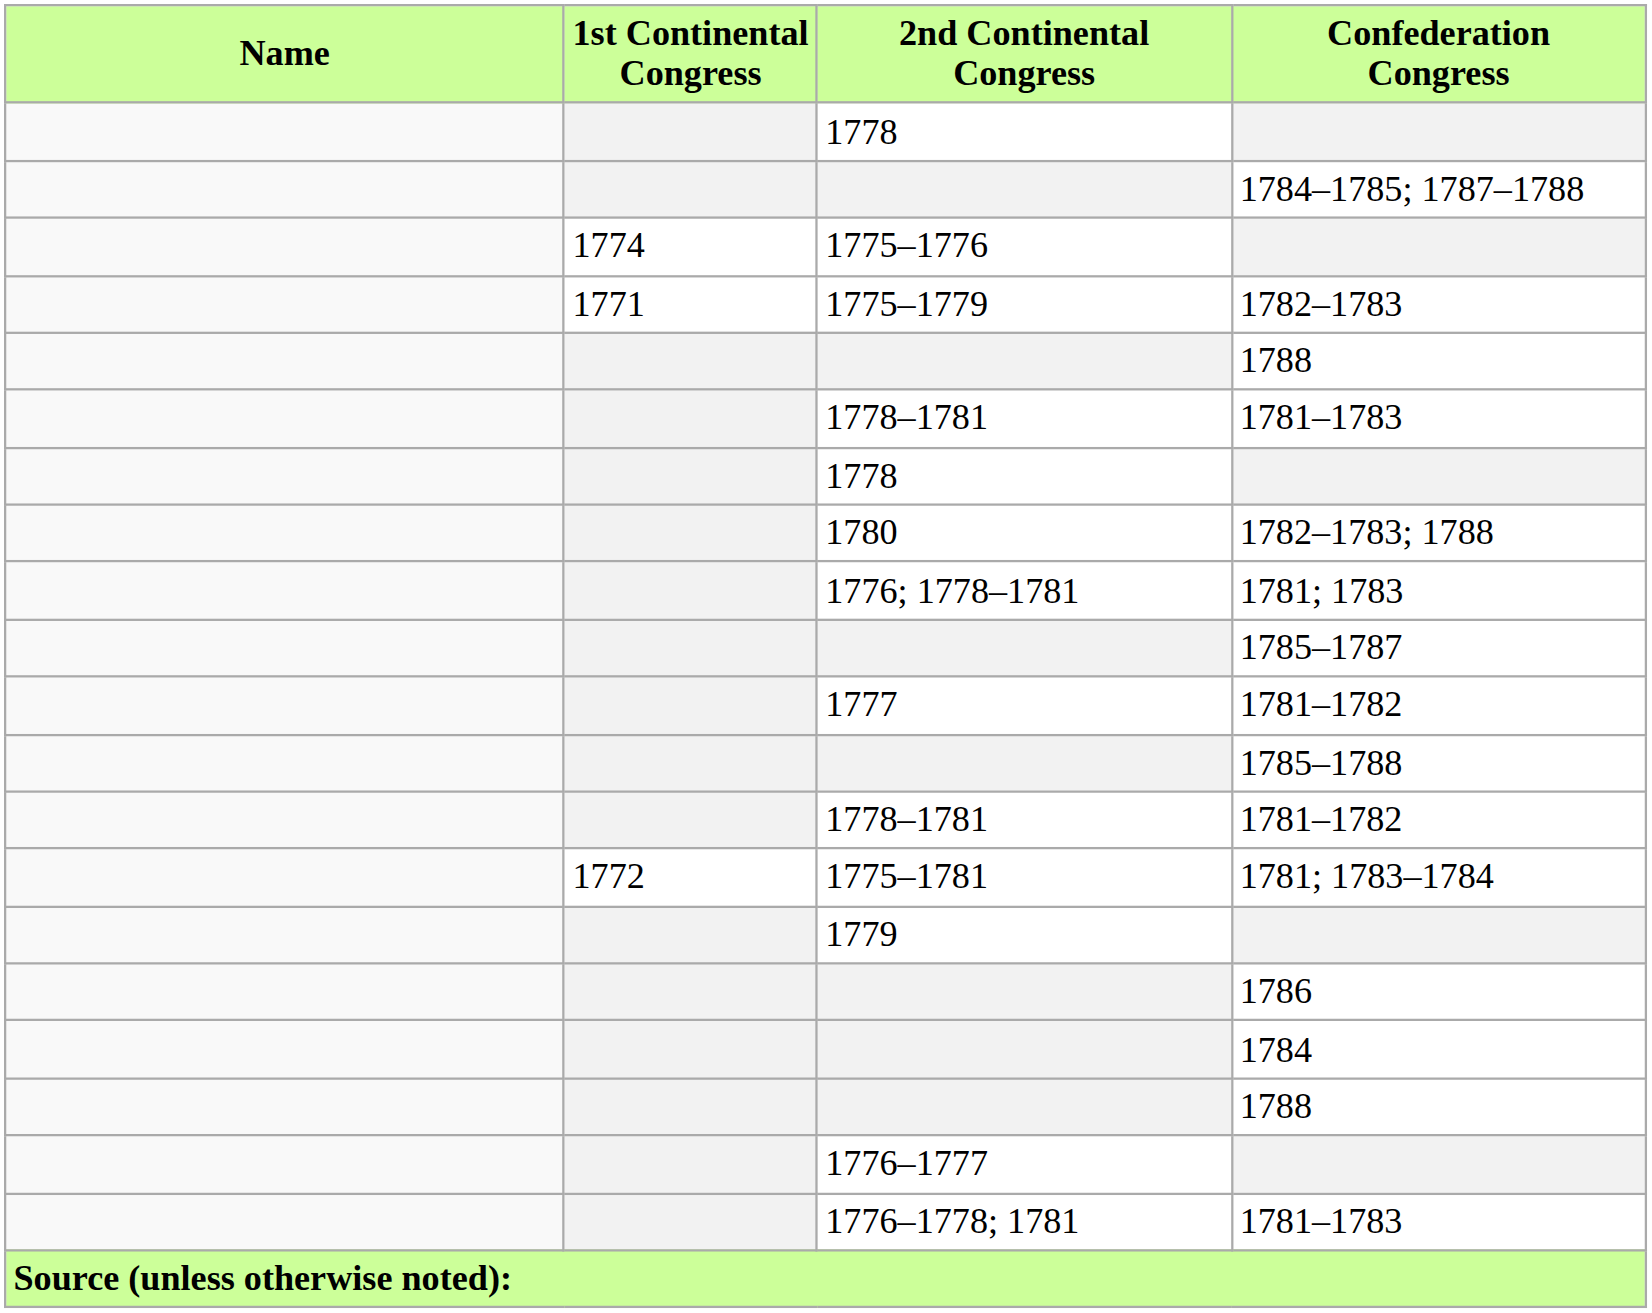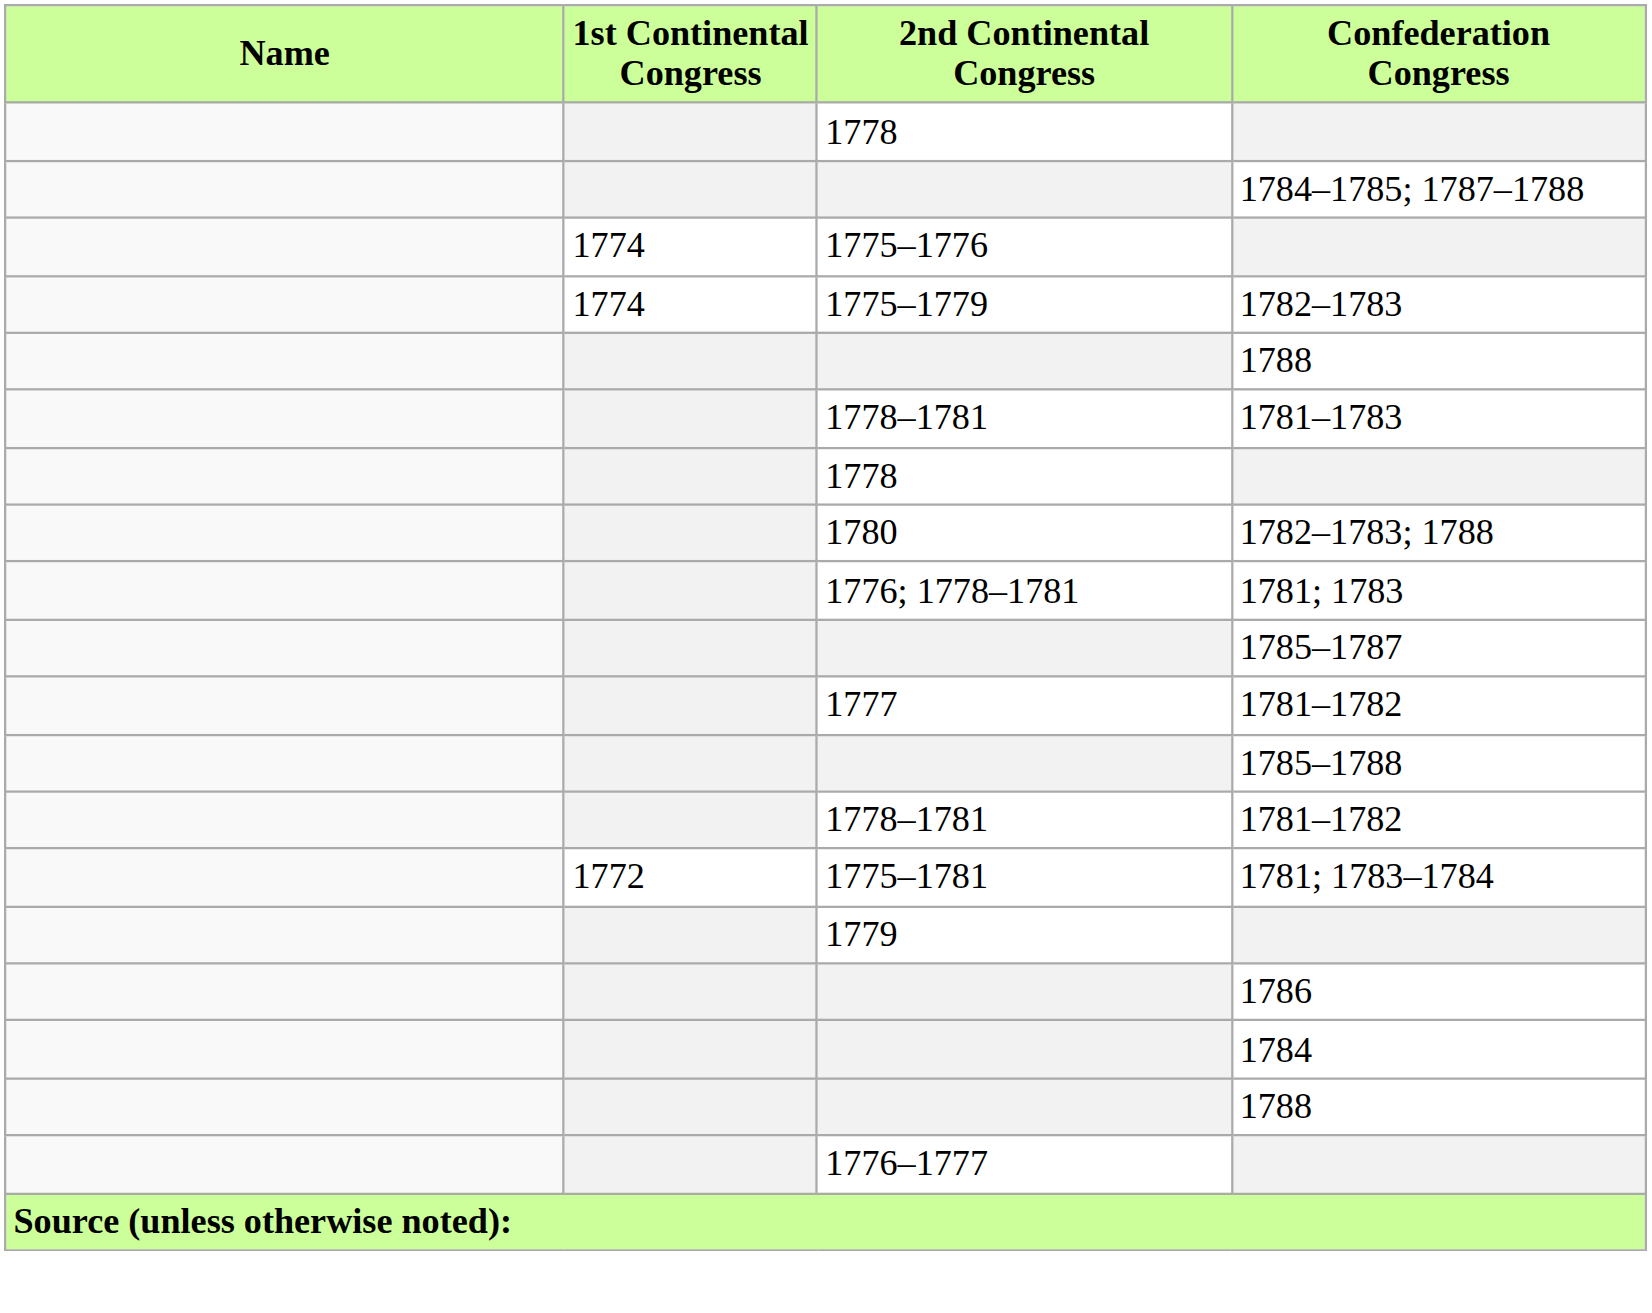 <table class="wikitable sortable">
 <tr>
 <th style="background-color:#ccff99;">Name</th>
 <th style="background-color:#ccff99;">1st Continental<br>Congress</th>
 <th style="background-color:#ccff99;">2nd Continental<br>Congress</th>
 <th style="background-color:#ccff99;">Confederation<br>Congress</th>
 </tr>
 <tr>
 <td style="width:15em;"></td>
 <td style="background:#f2f2f2;" data-sort-value="zed"></td>
 <td style="width:11em; background:#ffffff;">1778</td>
 <td style="width:11em; background:#f2f2f2;" data-sort-value="zed"></td>
 </tr>
 <tr>
 <td></td>
 <td style="background:#f2f2f2;" data-sort-value="zed"></td>
 <td style="background:#f2f2f2;" data-sort-value="zed"></td>
 <td style="background:#ffffff;">1784–1785; 1787–1788</td>
 </tr>
 <tr>
 <td></td>
 <td style="background:#ffffff;">1774</td>
 <td style="background:#ffffff;">1775–1776</td>
 <td style="background:#f2f2f2;" data-sort-value="zed"></td>
 </tr>
 <tr>
 <td></td>
-<td style="background:#ffffff;">1771</td>
+<td style="background:#ffffff;">1774</td>
 <td style="background:#ffffff;">1775–1779</td>
 <td style="background:#ffffff;">1782–1783</td>
 </tr>
 <tr>
 <td></td>
 <td style="background:#f2f2f2;" data-sort-value="zed"></td>
 <td style="background:#f2f2f2;" data-sort-value="zed"></td>
 <td style="background:#ffffff;">1788</td>
 </tr>
 <tr>
 <td></td>
 <td style="background:#f2f2f2;" data-sort-value="zed"></td>
 <td style="background:#ffffff;">1778–1781</td>
 <td style="background:#ffffff;">1781–1783</td>
 </tr>
 <tr>
 <td></td>
 <td style="background:#f2f2f2;" data-sort-value="zed"></td>
 <td style="background:#ffffff;">1778</td>
 <td style="background:#f2f2f2;" data-sort-value="zed"></td>
 </tr>
 <tr>
 <td></td>
 <td style="background:#f2f2f2;" data-sort-value="zed"></td>
 <td style="background:#ffffff;">1780</td>
 <td style="background:#ffffff;">1782–1783; 1788</td>
 </tr>
 <tr>
 <td></td>
 <td style="background:#f2f2f2;" data-sort-value="zed"></td>
 <td style="background:#ffffff;">1776; 1778–1781</td>
 <td style="background:#ffffff;">1781; 1783</td>
 </tr>
 <tr>
 <td></td>
 <td style="background:#f2f2f2;" data-sort-value="zed"></td>
 <td style="background:#f2f2f2;" data-sort-value="zed"></td>
 <td style="background:#ffffff;">1785–1787</td>
 </tr>
 <tr>
 <td></td>
 <td style="background:#f2f2f2;" data-sort-value="zed"></td>
 <td style="background:#ffffff;">1777</td>
 <td style="background:#ffffff;">1781–1782</td>
 </tr>
 <tr>
 <td></td>
 <td style="background:#f2f2f2;" data-sort-value="zed"></td>
 <td style="background:#f2f2f2;" data-sort-value="zed"></td>
 <td style="background:#ffffff;">1785–1788</td>
 </tr>
 <tr>
 <td></td>
 <td style="background:#f2f2f2;" data-sort-value="zed"></td>
 <td style="background:#ffffff;">1778–1781</td>
 <td style="background:#ffffff;">1781–1782</td>
 </tr>
 <tr>
 <td></td>
 <td style="background:#ffffff;">1772</td>
 <td style="background:#ffffff;">1775–1781</td>
 <td style="background:#ffffff;">1781; 1783–1784</td>
 </tr>
 <tr>
 <td></td>
 <td style="background:#f2f2f2;" data-sort-value="zed"></td>
 <td style="background:#ffffff;">1779</td>
 <td style="background:#f2f2f2;" data-sort-value="zed"></td>
 </tr>
 <tr>
 <td></td>
 <td style="background:#f2f2f2;" data-sort-value="zed"></td>
 <td style="background:#f2f2f2;" data-sort-value="zed"></td>
 <td style="background:#ffffff;">1786</td>
 </tr>
 <tr>
 <td></td>
 <td style="background:#f2f2f2;" data-sort-value="zed"></td>
 <td style="background:#f2f2f2;" data-sort-value="zed"></td>
 <td style="background:#ffffff;">1784</td>
 </tr>
 <tr>
 <td></td>
 <td style="background:#f2f2f2;" data-sort-value="zed"></td>
 <td style="background:#f2f2f2;" data-sort-value="zed"></td>
 <td style="background:#ffffff;">1788</td>
 </tr>
 <tr>
 <td></td>
 <td style="background:#f2f2f2;" data-sort-value="zed"></td>
 <td style="background:#ffffff;">1776–1777</td>
 <td style="background:#f2f2f2;" data-sort-value="zed"></td>
 </tr>
 <tr>
-<td></td>
-<td style="background:#f2f2f2;" data-sort-value="zed"></td>
-<td style="background:#ffffff;">1776–1778; 1781</td>
-<td style="background:#ffffff;">1781–1783</td>
-</tr>
-<tr>
 <th colspan=4 style="background:#ccff99; text-align:left">Source (unless otherwise noted):</th>
 </tr>
 </table>
